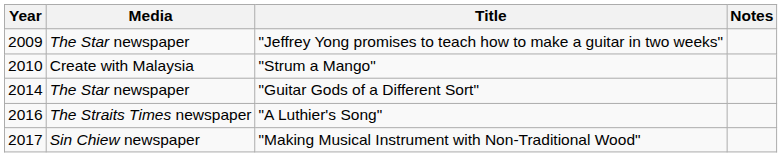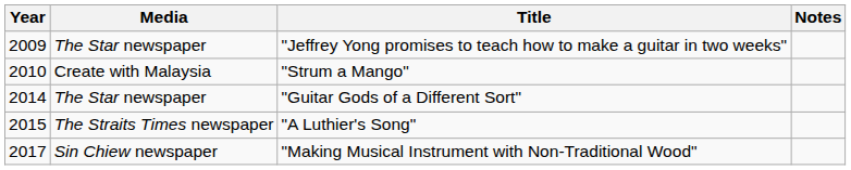 <table class="wikitable sortable static-row-numbers sticky-header">
 <tr>
 <th>Year</th>
 <th>Media</th>
 <th>Title</th>
 <th>Notes</th>
 </tr>
 <tr>
 <td>2009</td>
 <td><em>The Star</em> newspaper</td>
 <td>"Jeffrey Yong promises to teach how to make a guitar in two weeks"</td>
 <td></td>
 </tr>
 <tr>
 <td>2010</td>
 <td>Create with Malaysia</td>
 <td>"Strum a Mango"</td>
 <td></td>
 </tr>
 <tr>
 <td>2014</td>
 <td><em>The Star</em> newspaper</td>
 <td>"Guitar Gods of a Different Sort"</td>
 <td></td>
 </tr>
 <tr>
-<td>2016</td>
+<td>2015</td>
 <td><em>The Straits Times</em> newspaper</td>
 <td>"A Luthier's Song"</td>
 <td></td>
 </tr>
 <tr>
 <td>2017</td>
 <td><em>Sin Chiew</em> newspaper</td>
 <td>"Making Musical Instrument with Non-Traditional Wood"</td>
 <td></td>
 </tr>
 </table>
